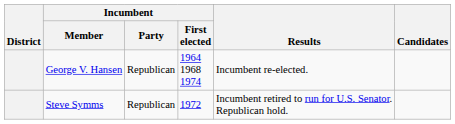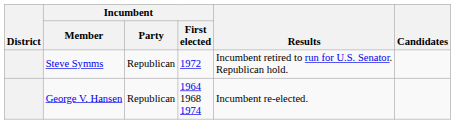 <table class=wikitable>
 <tr valign=bottom>
 <th rowspan=2>District</th>
 <th colspan=3>Incumbent</th>
 <th rowspan=2>Results</th>
 <th rowspan=2>Candidates</th>
 </tr>
 <tr>
 <th>Member</th>
 <th>Party</th>
 <th>First<br>elected</th>
 </tr>
 <tr>
 <th></th>
+<td><a href='#'>Steve Symms</a></td>
+<td>Republican</td>
+<td><a href='#'>1972</a></td>
+<td>Incumbent retired to <a href='#'>run for U.S. Senator</a>.<br>Republican hold.</td>
+<td nowrap></td>
+</tr>
+<tr>
+<th></th>
 <td><a href='#'>George V. Hansen</a></td>
 <td>Republican</td>
 <td><a href='#'>1964</a><br>1968 <br><a href='#'>1974</a></td>
 <td>Incumbent re-elected.</td>
 <td nowrap></td>
 </tr>
-<tr>
-<th></th>
-<td><a href='#'>Steve Symms</a></td>
-<td>Republican</td>
-<td><a href='#'>1972</a></td>
-<td>Incumbent retired to <a href='#'>run for U.S. Senator</a>.<br>Republican hold.</td>
-<td nowrap></td>
-</tr>
 </table>
